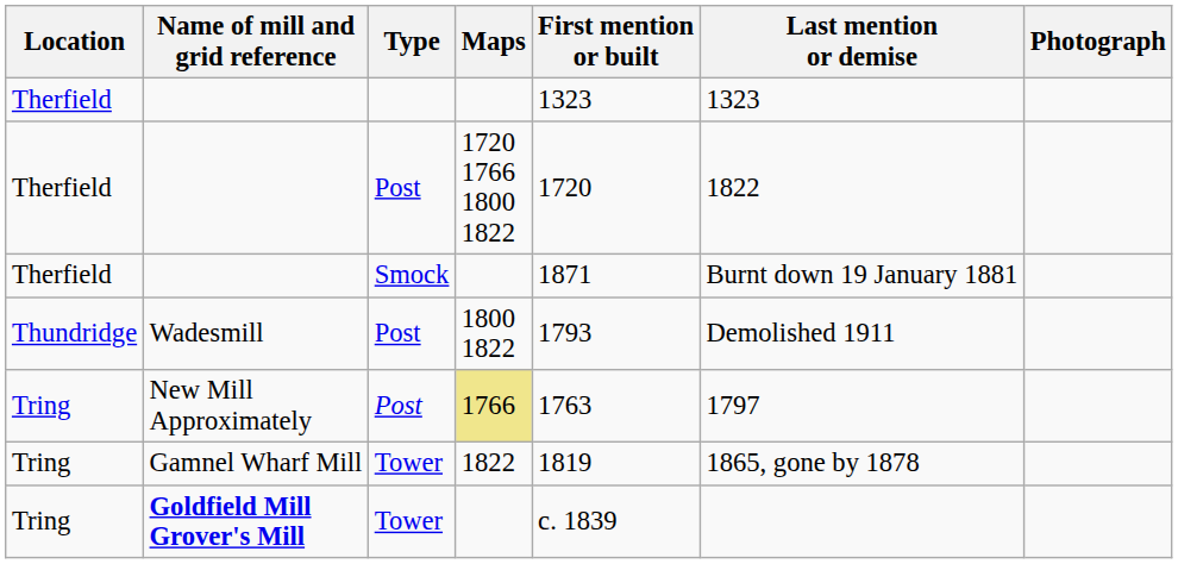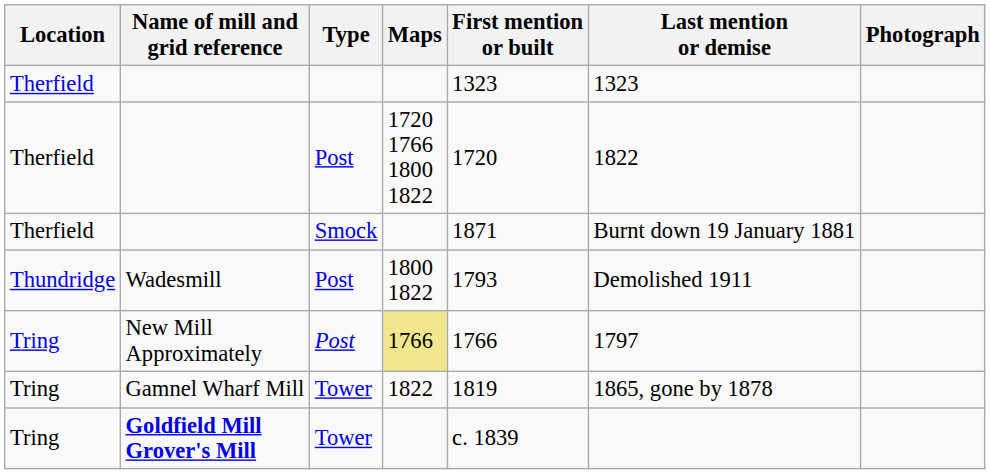 <table class="wikitable">
 <tr>
 <th>Location</th>
 <th>Name of mill and<br>grid reference</th>
 <th>Type</th>
 <th>Maps</th>
 <th>First mention<br>or built</th>
 <th>Last mention<br> or demise</th>
 <th>Photograph</th>
 </tr>
 <tr>
 <td><a href='#'>Therfield</a></td>
 <td></td>
 <td></td>
 <td></td>
 <td>1323</td>
 <td>1323</td>
 <td></td>
 </tr>
 <tr>
 <td>Therfield</td>
 <td></td>
 <td><a href='#'>Post</a></td>
 <td>1720<br>1766<br>1800<br>1822</td>
 <td>1720</td>
 <td>1822</td>
 <td></td>
 </tr>
 <tr>
 <td>Therfield</td>
 <td></td>
 <td><a href='#'>Smock</a></td>
 <td></td>
 <td>1871</td>
 <td>Burnt down 19 January 1881</td>
 <td></td>
 </tr>
 <tr>
 <td><a href='#'>Thundridge</a></td>
 <td>Wadesmill<br></td>
 <td><a href='#'>Post</a></td>
 <td>1800<br>1822</td>
 <td>1793</td>
 <td>Demolished 1911</td>
 <td></td>
 </tr>
 <tr>
 <td><a href='#'>Tring</a></td>
 <td>New Mill<br>Approximately<br></td>
 <td><em><a href='#'>Post</a></em></td>
 <td style="background: khaki;">1766</td>
-<td>1763</td>
+<td>1766</td>
 <td>1797</td>
 <td></td>
 </tr>
 <tr>
 <td>Tring</td>
 <td>Gamnel Wharf Mill<br></td>
 <td><a href='#'>Tower</a></td>
 <td>1822</td>
 <td>1819</td>
 <td>1865, gone by 1878</td>
 <td></td>
 </tr>
 <tr>
 <td>Tring</td>
 <td><strong><a href='#'>Goldfield Mill<br>Grover's Mill</a></strong><br></td>
 <td><a href='#'>Tower</a></td>
 <td></td>
 <td>c. 1839</td>
 <td></td>
 <td></td>
 </tr>
 </table>
